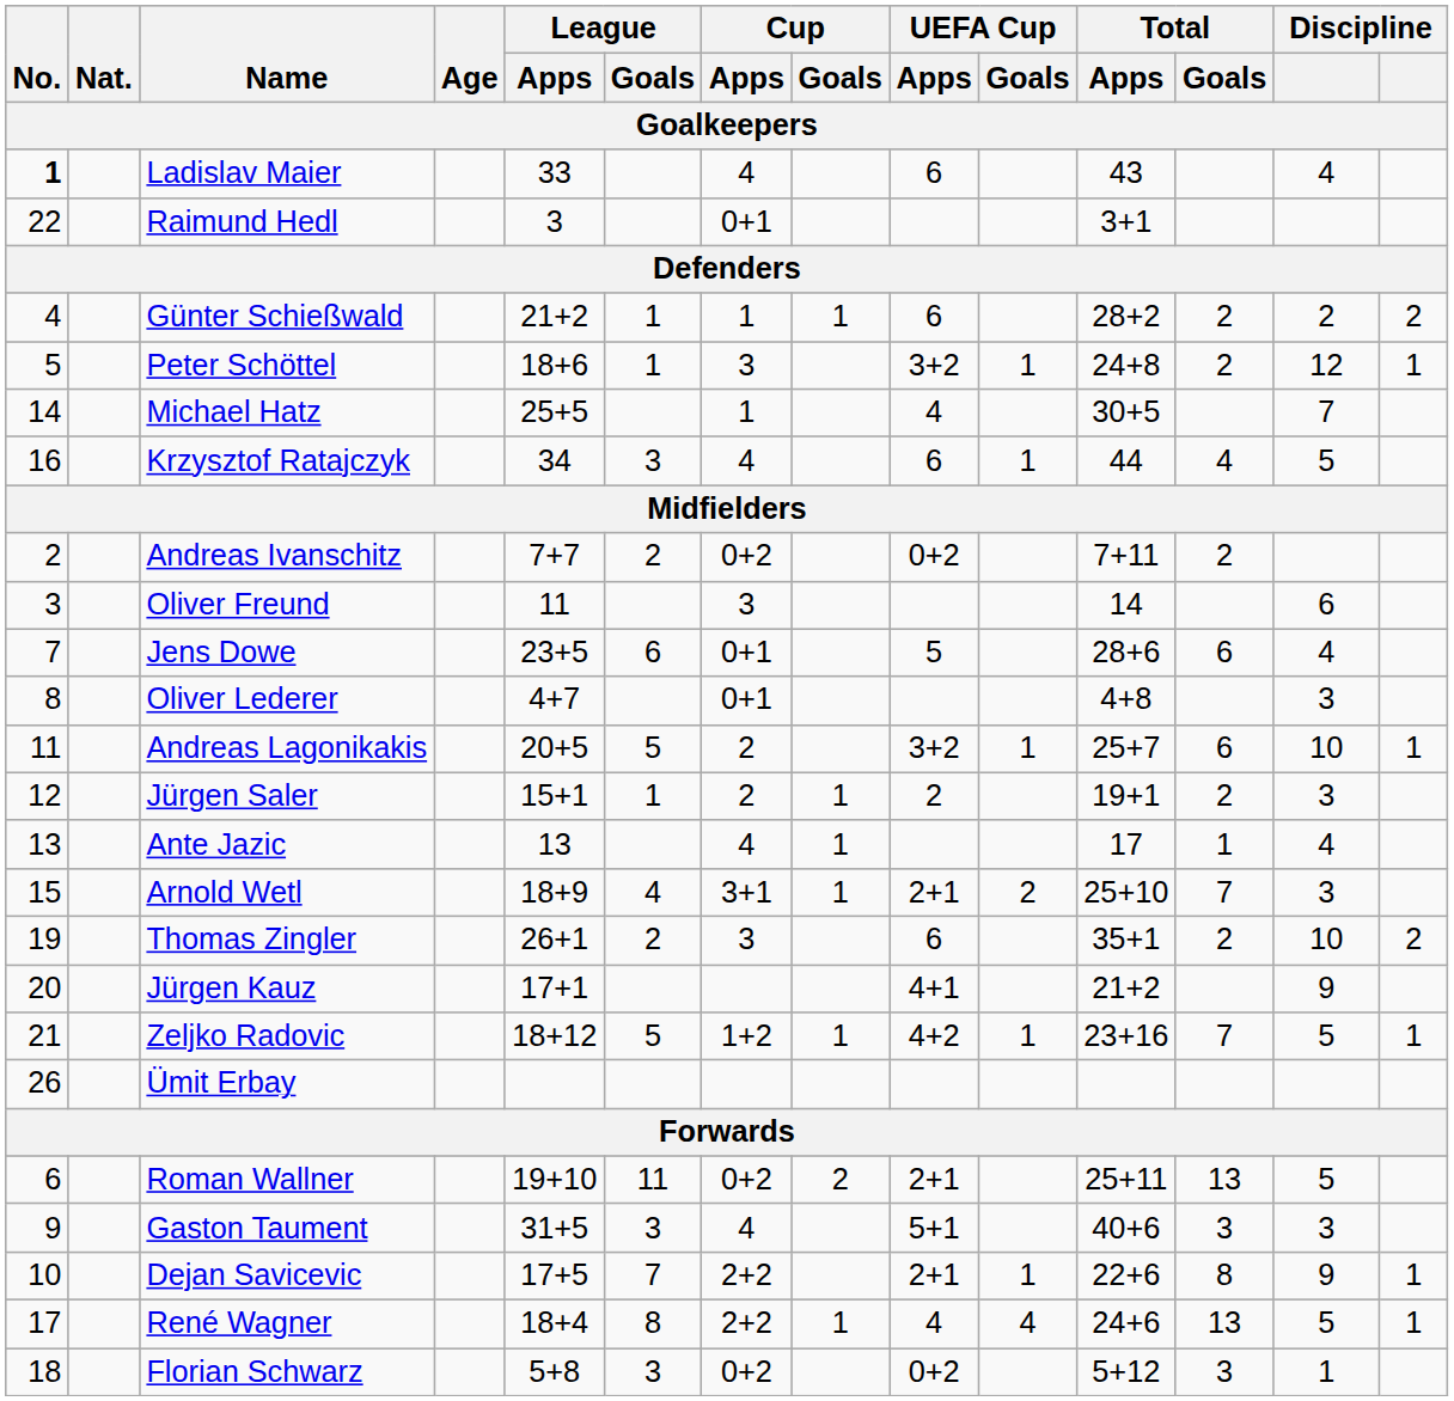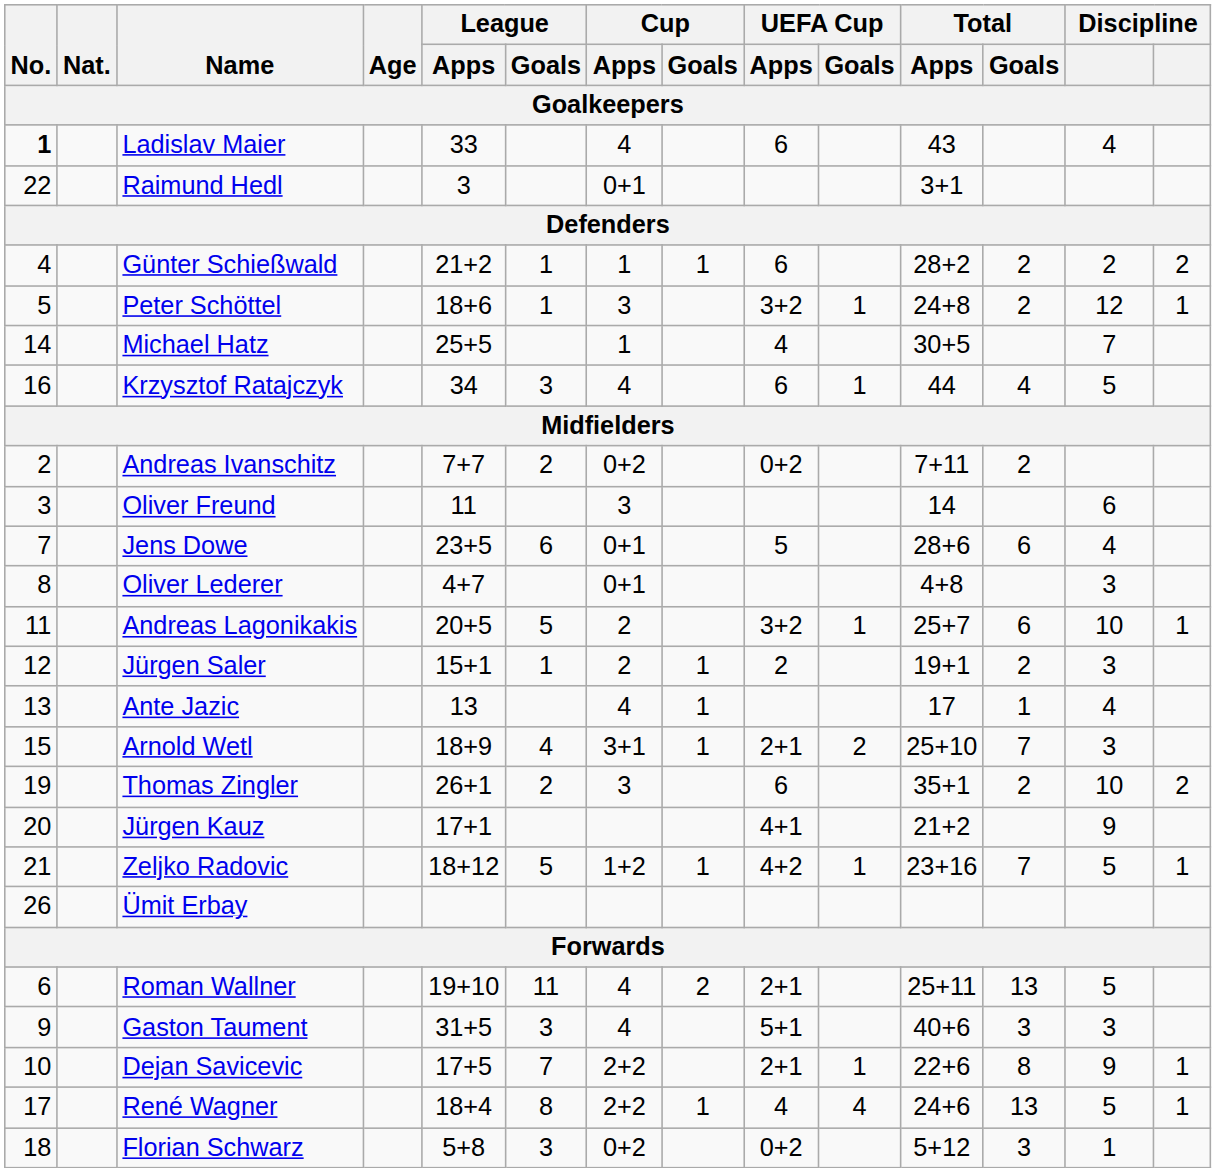 <table class="wikitable" style="text-align:center">
 <tr>
 <th rowspan="2" valign="bottom">No.</th>
 <th rowspan="2" valign="bottom">Nat.</th>
 <th rowspan="2" valign="bottom">Name</th>
 <th rowspan="2" valign="bottom">Age</th>
 <th colspan="2" width="85">League</th>
 <th colspan="2" width="85">Cup</th>
 <th colspan="2" width="85">UEFA Cup</th>
 <th colspan="2" width="85">Total</th>
 <th colspan="2" width="85">Discipline</th>
 </tr>
 <tr>
 <th>Apps</th>
 <th>Goals</th>
 <th>Apps</th>
 <th>Goals</th>
 <th>Apps</th>
 <th>Goals</th>
 <th>Apps</th>
 <th>Goals</th>
 <th></th>
 <th></th>
 </tr>
 <tr>
 <th colspan=20>Goalkeepers</th>
 </tr>
 <tr>
 <td align="right"><strong>1</strong></td>
 <td></td>
 <td align="left"><a href='#'>Ladislav Maier</a></td>
 <td></td>
 <td>33</td>
 <td></td>
 <td>4</td>
 <td></td>
 <td>6</td>
 <td></td>
 <td>43</td>
 <td></td>
 <td>4</td>
 <td></td>
 </tr>
 <tr>
 <td align="right">22</td>
 <td></td>
 <td align="left"><a href='#'>Raimund Hedl</a></td>
 <td></td>
 <td>3</td>
 <td></td>
 <td>0+1</td>
 <td></td>
 <td></td>
 <td></td>
 <td>3+1</td>
 <td></td>
 <td></td>
 <td></td>
 </tr>
 <tr>
 <th colspan=20>Defenders</th>
 </tr>
 <tr>
 <td align="right">4</td>
 <td></td>
 <td align="left"><a href='#'>Günter Schießwald</a></td>
 <td></td>
 <td>21+2</td>
 <td>1</td>
 <td>1</td>
 <td>1</td>
 <td>6</td>
 <td></td>
 <td>28+2</td>
 <td>2</td>
 <td>2</td>
 <td>2</td>
 </tr>
 <tr>
 <td align="right">5</td>
 <td></td>
 <td align="left"><a href='#'>Peter Schöttel</a></td>
 <td></td>
 <td>18+6</td>
 <td>1</td>
 <td>3</td>
 <td></td>
 <td>3+2</td>
 <td>1</td>
 <td>24+8</td>
 <td>2</td>
 <td>12</td>
 <td>1</td>
 </tr>
 <tr>
 <td align="right">14</td>
 <td></td>
 <td align="left"><a href='#'>Michael Hatz</a></td>
 <td></td>
 <td>25+5</td>
 <td></td>
 <td>1</td>
 <td></td>
 <td>4</td>
 <td></td>
 <td>30+5</td>
 <td></td>
 <td>7</td>
 <td></td>
 </tr>
 <tr>
 <td align="right">16</td>
 <td></td>
 <td align="left"><a href='#'>Krzysztof Ratajczyk</a></td>
 <td></td>
 <td>34</td>
 <td>3</td>
 <td>4</td>
 <td></td>
 <td>6</td>
 <td>1</td>
 <td>44</td>
 <td>4</td>
 <td>5</td>
 <td></td>
 </tr>
 <tr>
 <th colspan=20>Midfielders</th>
 </tr>
 <tr>
 <td align="right">2</td>
 <td></td>
 <td align="left"><a href='#'>Andreas Ivanschitz</a></td>
 <td></td>
 <td>7+7</td>
 <td>2</td>
 <td>0+2</td>
 <td></td>
 <td>0+2</td>
 <td></td>
 <td>7+11</td>
 <td>2</td>
 <td></td>
 <td></td>
 </tr>
 <tr>
 <td align="right">3</td>
 <td></td>
 <td align="left"><a href='#'>Oliver Freund</a></td>
 <td></td>
 <td>11</td>
 <td></td>
 <td>3</td>
 <td></td>
 <td></td>
 <td></td>
 <td>14</td>
 <td></td>
 <td>6</td>
 <td></td>
 </tr>
 <tr>
 <td align="right">7</td>
 <td></td>
 <td align="left"><a href='#'>Jens Dowe</a></td>
 <td></td>
 <td>23+5</td>
 <td>6</td>
 <td>0+1</td>
 <td></td>
 <td>5</td>
 <td></td>
 <td>28+6</td>
 <td>6</td>
 <td>4</td>
 <td></td>
 </tr>
 <tr>
 <td align="right">8</td>
 <td></td>
 <td align="left"><a href='#'>Oliver Lederer</a></td>
 <td></td>
 <td>4+7</td>
 <td></td>
 <td>0+1</td>
 <td></td>
 <td></td>
 <td></td>
 <td>4+8</td>
 <td></td>
 <td>3</td>
 <td></td>
 </tr>
 <tr>
 <td align="right">11</td>
 <td></td>
 <td align="left"><a href='#'>Andreas Lagonikakis</a></td>
 <td></td>
 <td>20+5</td>
 <td>5</td>
 <td>2</td>
 <td></td>
 <td>3+2</td>
 <td>1</td>
 <td>25+7</td>
 <td>6</td>
 <td>10</td>
 <td>1</td>
 </tr>
 <tr>
 <td align="right">12</td>
 <td></td>
 <td align="left"><a href='#'>Jürgen Saler</a></td>
 <td></td>
 <td>15+1</td>
 <td>1</td>
 <td>2</td>
 <td>1</td>
 <td>2</td>
 <td></td>
 <td>19+1</td>
 <td>2</td>
 <td>3</td>
 <td></td>
 </tr>
 <tr>
 <td align="right">13</td>
 <td></td>
 <td align="left"><a href='#'>Ante Jazic</a></td>
 <td></td>
 <td>13</td>
 <td></td>
 <td>4</td>
 <td>1</td>
 <td></td>
 <td></td>
 <td>17</td>
 <td>1</td>
 <td>4</td>
 <td></td>
 </tr>
 <tr>
 <td align="right">15</td>
 <td></td>
 <td align="left"><a href='#'>Arnold Wetl</a></td>
 <td></td>
 <td>18+9</td>
 <td>4</td>
 <td>3+1</td>
 <td>1</td>
 <td>2+1</td>
 <td>2</td>
 <td>25+10</td>
 <td>7</td>
 <td>3</td>
 <td></td>
 </tr>
 <tr>
 <td align="right">19</td>
 <td></td>
 <td align="left"><a href='#'>Thomas Zingler</a></td>
 <td></td>
 <td>26+1</td>
 <td>2</td>
 <td>3</td>
 <td></td>
 <td>6</td>
 <td></td>
 <td>35+1</td>
 <td>2</td>
 <td>10</td>
 <td>2</td>
 </tr>
 <tr>
 <td align="right">20</td>
 <td></td>
 <td align="left"><a href='#'>Jürgen Kauz</a></td>
 <td></td>
 <td>17+1</td>
 <td></td>
 <td></td>
 <td></td>
 <td>4+1</td>
 <td></td>
 <td>21+2</td>
 <td></td>
 <td>9</td>
 <td></td>
 </tr>
 <tr>
 <td align="right">21</td>
 <td></td>
 <td align="left"><a href='#'>Zeljko Radovic</a></td>
 <td></td>
 <td>18+12</td>
 <td>5</td>
 <td>1+2</td>
 <td>1</td>
 <td>4+2</td>
 <td>1</td>
 <td>23+16</td>
 <td>7</td>
 <td>5</td>
 <td>1</td>
 </tr>
 <tr>
 <td align="right">26</td>
 <td></td>
 <td align="left"><a href='#'>Ümit Erbay</a></td>
 <td></td>
 <td></td>
 <td></td>
 <td></td>
 <td></td>
 <td></td>
 <td></td>
 <td></td>
 <td></td>
 <td></td>
 <td></td>
 </tr>
 <tr>
 <th colspan=20>Forwards</th>
 </tr>
 <tr>
 <td align="right">6</td>
 <td></td>
 <td align="left"><a href='#'>Roman Wallner</a></td>
 <td></td>
 <td>19+10</td>
 <td>11</td>
-<td>0+2</td>
+<td>4</td>
 <td>2</td>
 <td>2+1</td>
 <td></td>
 <td>25+11</td>
 <td>13</td>
 <td>5</td>
 <td></td>
 </tr>
 <tr>
 <td align="right">9</td>
 <td></td>
 <td align="left"><a href='#'>Gaston Taument</a></td>
 <td></td>
 <td>31+5</td>
 <td>3</td>
 <td>4</td>
 <td></td>
 <td>5+1</td>
 <td></td>
 <td>40+6</td>
 <td>3</td>
 <td>3</td>
 <td></td>
 </tr>
 <tr>
 <td align="right">10</td>
 <td></td>
 <td align="left"><a href='#'>Dejan Savicevic</a></td>
 <td></td>
 <td>17+5</td>
 <td>7</td>
 <td>2+2</td>
 <td></td>
 <td>2+1</td>
 <td>1</td>
 <td>22+6</td>
 <td>8</td>
 <td>9</td>
 <td>1</td>
 </tr>
 <tr>
 <td align="right">17</td>
 <td></td>
 <td align="left"><a href='#'>René Wagner</a></td>
 <td></td>
 <td>18+4</td>
 <td>8</td>
 <td>2+2</td>
 <td>1</td>
 <td>4</td>
 <td>4</td>
 <td>24+6</td>
 <td>13</td>
 <td>5</td>
 <td>1</td>
 </tr>
 <tr>
 <td align="right">18</td>
 <td></td>
 <td align="left"><a href='#'>Florian Schwarz</a></td>
 <td></td>
 <td>5+8</td>
 <td>3</td>
 <td>0+2</td>
 <td></td>
 <td>0+2</td>
 <td></td>
 <td>5+12</td>
 <td>3</td>
 <td>1</td>
 <td></td>
 </tr>
 </table>
